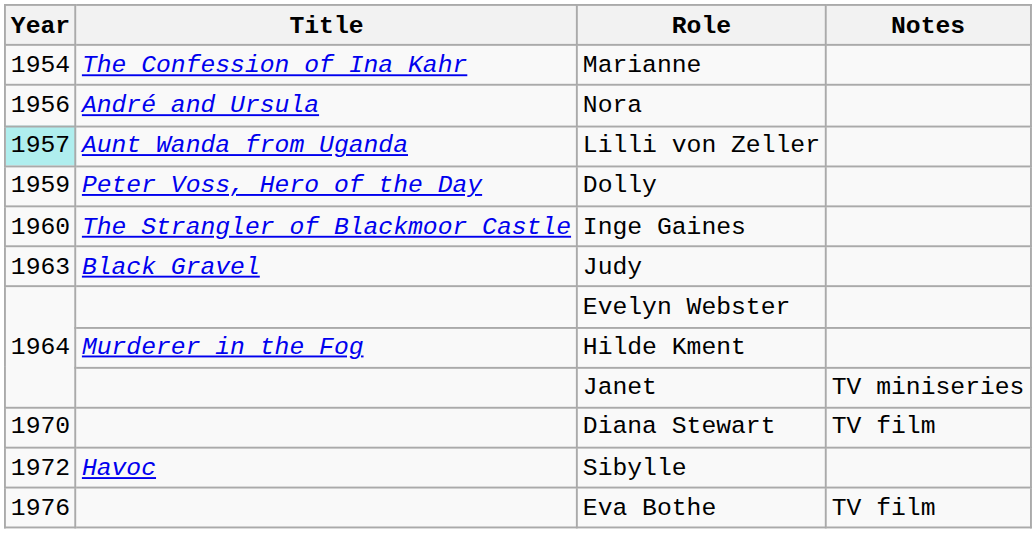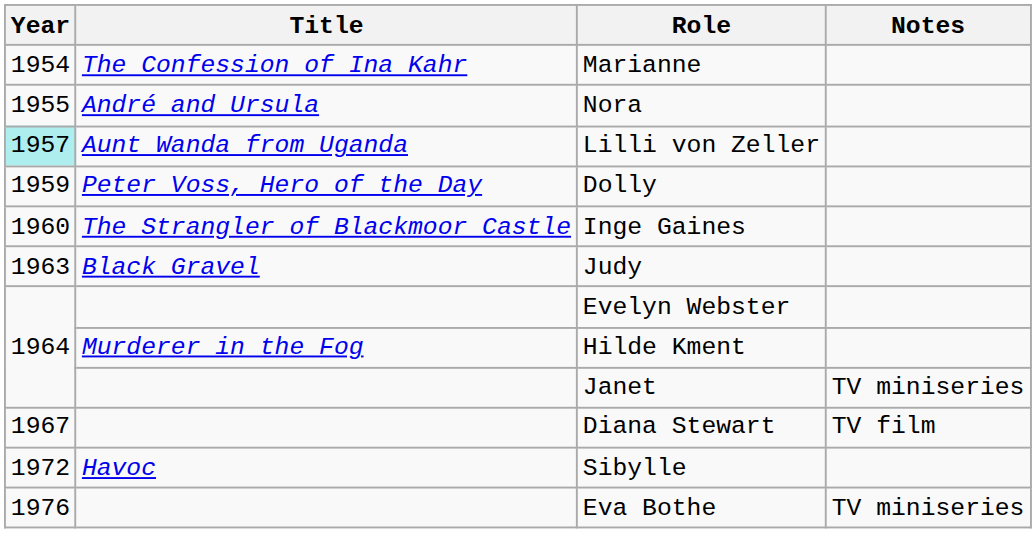 <table class="wikitable sortable">
 <tr>
 <th>Year</th>
 <th>Title</th>
 <th>Role</th>
 <th class="unsortable">Notes</th>
 </tr>
 <tr>
 <td>1954</td>
 <td><em><a href='#'>The Confession of Ina Kahr</a></em></td>
 <td>Marianne</td>
 <td></td>
 </tr>
 <tr>
-<td>1956</td>
+<td>1955</td>
 <td><em><a href='#'>André and Ursula</a></em></td>
 <td>Nora</td>
 <td></td>
 </tr>
 <tr>
 <td style="background: paleturquoise;">1957</td>
 <td><em><a href='#'>Aunt Wanda from Uganda</a></em></td>
 <td>Lilli von Zeller</td>
 <td></td>
 </tr>
 <tr>
 <td>1959</td>
 <td><em><a href='#'>Peter Voss, Hero of the Day</a></em></td>
 <td>Dolly</td>
 <td></td>
 </tr>
 <tr>
 <td>1960</td>
 <td><em><a href='#'>The Strangler of Blackmoor Castle</a></em></td>
 <td>Inge Gaines</td>
 <td></td>
 </tr>
 <tr>
 <td>1963</td>
 <td><em><a href='#'>Black Gravel</a></em></td>
 <td>Judy</td>
 <td></td>
 </tr>
 <tr>
 <td rowspan=3>1964</td>
 <td><em></em></td>
 <td>Evelyn Webster</td>
 <td></td>
 </tr>
 <tr>
 <td><em><a href='#'>Murderer in the Fog</a></em></td>
 <td>Hilde Kment</td>
 <td></td>
 </tr>
 <tr>
 <td><em></em></td>
 <td>Janet</td>
 <td>TV miniseries</td>
 </tr>
 <tr>
-<td>1970</td>
+<td>1967</td>
 <td><em></em></td>
 <td>Diana Stewart</td>
 <td>TV film</td>
 </tr>
 <tr>
 <td>1972</td>
 <td><em><a href='#'>Havoc</a></em></td>
 <td>Sibylle</td>
 <td></td>
 </tr>
 <tr>
 <td>1976</td>
 <td><em></em></td>
 <td>Eva Bothe</td>
-<td>TV film</td>
+<td>TV miniseries</td>
 </tr>
 </table>
